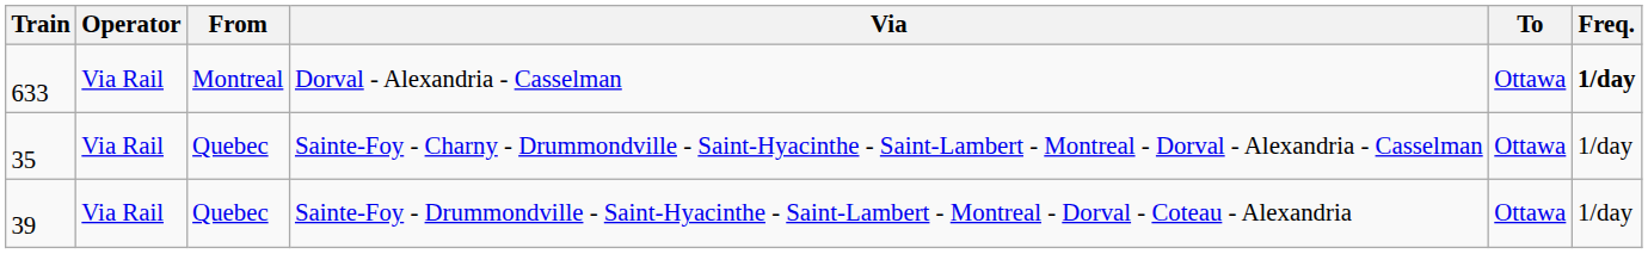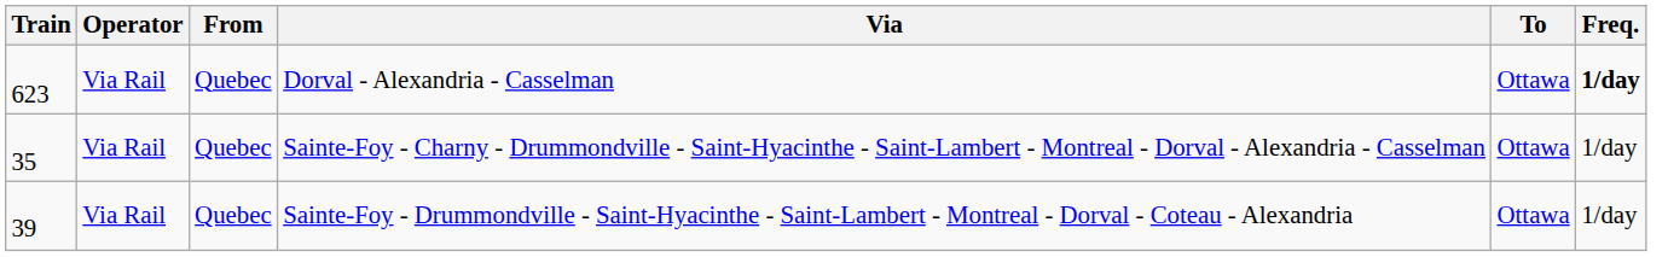 <table class="wikitable vatop">
 <tr>
 <th>Train</th>
 <th>Operator</th>
 <th>From</th>
 <th>Via</th>
 <th>To</th>
 <th>Freq.</th>
 </tr>
 <tr>
-<td><br>633</td>
+<td><br>623</td>
 <td><a href='#'>Via Rail</a></td>
-<td><a href='#'>Montreal</a></td>
+<td><a href='#'>Quebec</a></td>
 <td> <a href='#'>Dorval</a> - Alexandria - <a href='#'>Casselman</a></td>
 <td><a href='#'>Ottawa</a></td>
 <td><strong>1/day</strong></td>
 </tr>
 <tr>
 <td><br>35</td>
 <td><a href='#'>Via Rail</a></td>
 <td><a href='#'>Quebec</a></td>
 <td><a href='#'>Sainte-Foy</a> - <a href='#'>Charny</a> - <a href='#'>Drummondville</a> - <a href='#'>Saint-Hyacinthe</a> - <a href='#'>Saint-Lambert</a> - <a href='#'>Montreal</a> -   <a href='#'>Dorval</a> - Alexandria - <a href='#'>Casselman</a></td>
 <td><a href='#'>Ottawa</a></td>
 <td>1/day</td>
 </tr>
 <tr>
 <td><br>39</td>
 <td><a href='#'>Via Rail</a></td>
 <td><a href='#'>Quebec</a></td>
 <td><a href='#'>Sainte-Foy</a> - <a href='#'>Drummondville</a> - <a href='#'>Saint-Hyacinthe</a> - <a href='#'>Saint-Lambert</a> - <a href='#'>Montreal</a> -  <a href='#'>Dorval</a> - <a href='#'>Coteau</a> - Alexandria</td>
 <td><a href='#'>Ottawa</a></td>
 <td>1/day</td>
 </tr>
 </table>
